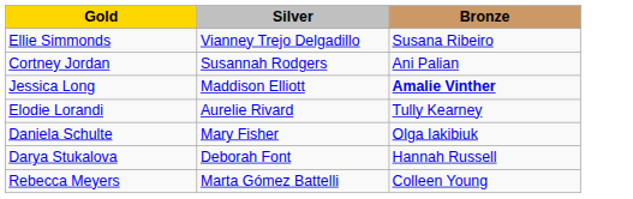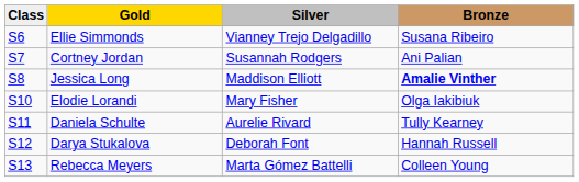 <table class="wikitable" style="text-align:left">
 <tr align="center">
+<td bgcolor=efefef><strong>Class</strong></td>
 <td width=200 bgcolor=gold><strong>Gold</strong></td>
 <td width=200 bgcolor=silver><strong>Silver</strong></td>
 <td width=200 bgcolor=CC9966><strong>Bronze</strong></td>
 </tr>
 <tr>
+<td><a href='#'>S6</a></td>
 <td><a href='#'>Ellie Simmonds</a><br></td>
 <td><a href='#'>Vianney Trejo Delgadillo</a><br></td>
 <td><a href='#'>Susana Ribeiro</a><br></td>
 </tr>
 <tr>
+<td><a href='#'>S7</a></td>
 <td><a href='#'>Cortney Jordan</a><br></td>
 <td><a href='#'>Susannah Rodgers</a><br></td>
 <td><a href='#'>Ani Palian</a><br></td>
 </tr>
 <tr>
+<td><a href='#'>S8</a></td>
 <td><a href='#'>Jessica Long</a><br></td>
 <td><a href='#'>Maddison Elliott</a><br></td>
 <td><strong><a href='#'>Amalie Vinther</a><br></strong></td>
 </tr>
 <tr>
+<td><a href='#'>S10</a></td>
 <td><a href='#'>Elodie Lorandi</a><br></td>
+<td><a href='#'>Mary Fisher</a><br></td>
+<td><a href='#'>Olga Iakibiuk</a><br></td>
+</tr>
+<tr>
+<td><a href='#'>S11</a></td>
+<td><a href='#'>Daniela Schulte</a><br></td>
 <td><a href='#'>Aurelie Rivard</a><br></td>
 <td><a href='#'>Tully Kearney</a><br></td>
 </tr>
 <tr>
-<td><a href='#'>Daniela Schulte</a><br></td>
-<td><a href='#'>Mary Fisher</a><br></td>
-<td><a href='#'>Olga Iakibiuk</a><br></td>
-</tr>
-<tr>
+<td><a href='#'>S12</a></td>
 <td><a href='#'>Darya Stukalova</a><br></td>
 <td><a href='#'>Deborah Font</a><br></td>
 <td><a href='#'>Hannah Russell</a><br></td>
 </tr>
 <tr>
+<td><a href='#'>S13</a></td>
 <td><a href='#'>Rebecca Meyers</a><br></td>
 <td><a href='#'>Marta Gómez Battelli</a><br></td>
 <td><a href='#'>Colleen Young</a><br></td>
 </tr>
 </table>
